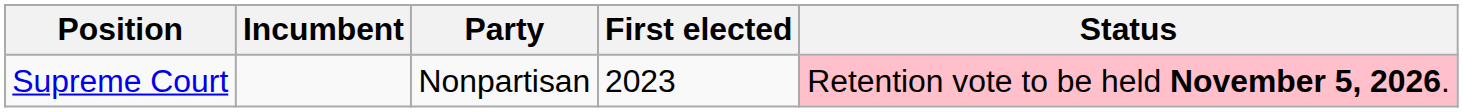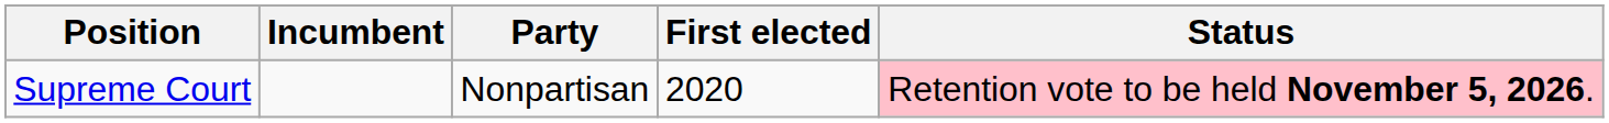 <table class="wikitable sortable">
 <tr>
 <th>Position</th>
 <th>Incumbent</th>
 <th>Party</th>
 <th>First elected</th>
 <th>Status</th>
 </tr>
 <tr>
 <td><a href='#'>Supreme Court</a></td>
 <td></td>
 <td>Nonpartisan</td>
-<td>2023</td>
+<td>2020</td>
 <td style="background: pink;">Retention vote to be held <strong>November 5, 2026</strong>.</td>
 </tr>
 </table>
